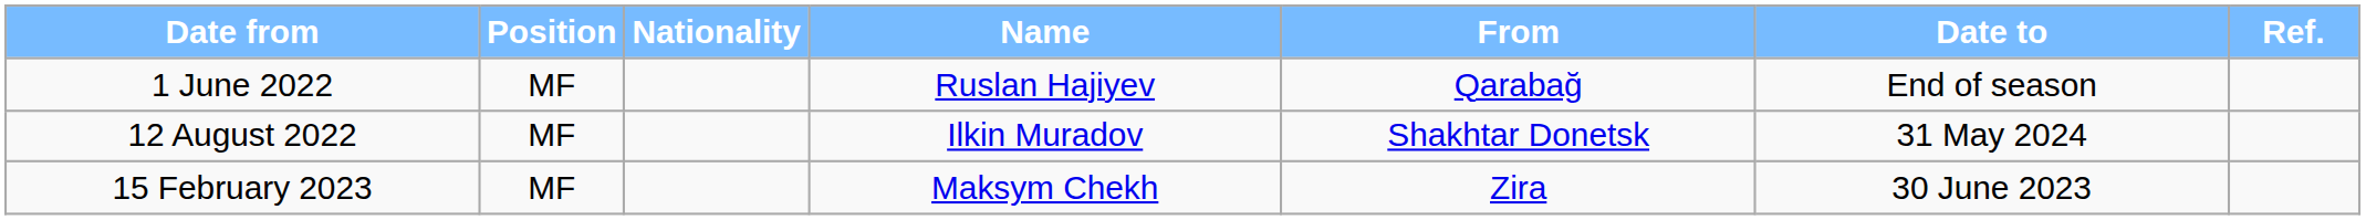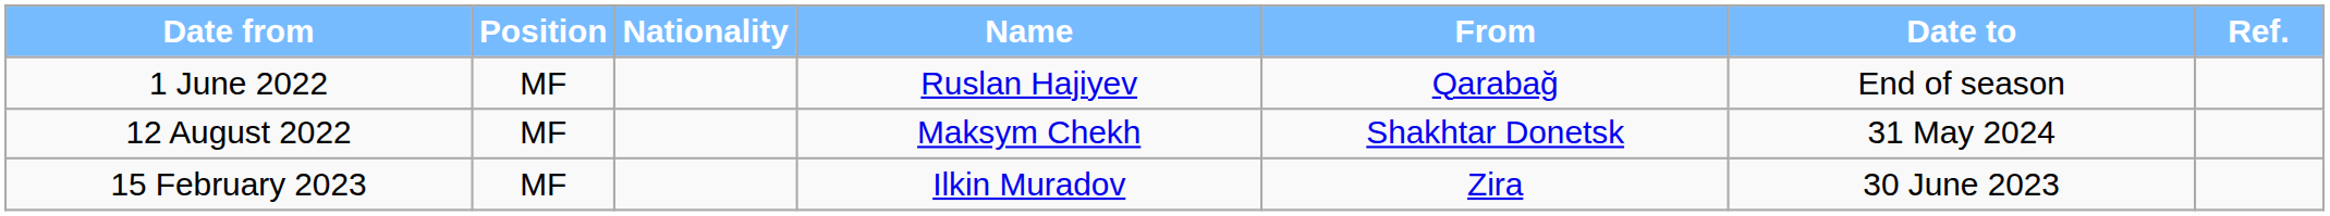 <table class="wikitable" style="text-align:center; font-size:90%; ">
 <tr>
 <th style="background:#77BBFF; color:#FFFFFF; width:200px;">Date from</th>
 <th style="background:#77BBFF; color:#FFFFFF; width:50px;">Position</th>
 <th style="background:#77BBFF; color:#FFFFFF; width:50px;">Nationality</th>
 <th style="background:#77BBFF; color:#FFFFFF; width:200px;">Name</th>
 <th style="background:#77BBFF; color:#FFFFFF; width:200px;">From</th>
 <th style="background:#77BBFF; color:#FFFFFF; width:200px;">Date to</th>
 <th style="background:#77BBFF; color:#FFFFFF; width:50px;">Ref.</th>
 </tr>
 <tr>
 <td>1 June 2022</td>
 <td>MF</td>
 <td></td>
 <td><a href='#'>Ruslan Hajiyev</a></td>
 <td><a href='#'>Qarabağ</a></td>
 <td>End of season</td>
 <td></td>
 </tr>
 <tr>
 <td>12 August 2022</td>
 <td>MF</td>
 <td></td>
-<td><a href='#'>Ilkin Muradov</a></td>
+<td><a href='#'>Maksym Chekh</a></td>
 <td><a href='#'>Shakhtar Donetsk</a></td>
 <td>31 May 2024</td>
 <td></td>
 </tr>
 <tr>
 <td>15 February 2023</td>
 <td>MF</td>
 <td></td>
-<td><a href='#'>Maksym Chekh</a></td>
+<td><a href='#'>Ilkin Muradov</a></td>
 <td><a href='#'>Zira</a></td>
 <td>30 June 2023</td>
 <td></td>
 </tr>
 </table>
